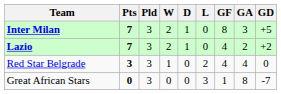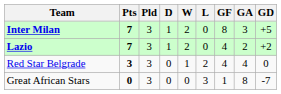 <table class=wikitable style="text-align:center">
 <tr>
 <th width=165>Team</th>
 <th width=20>Pts</th>
 <th width=20>Pld</th>
+<th width=20>D</th>
 <th width=20>W</th>
-<th width=20>D</th>
 <th width=20>L</th>
 <th width=20>GF</th>
 <th width=20>GA</th>
 <th width=20>GD</th>
 </tr>
 <tr style="background:#ccffcc">
 <td style="text-align:left"><strong> <a href='#'>Inter Milan</a></strong></td>
 <td><strong>7</strong></td>
 <td>3</td>
+<td>1</td>
 <td>2</td>
-<td>1</td>
 <td>0</td>
 <td>8</td>
 <td>3</td>
 <td>+5</td>
 </tr>
 <tr style="background:#ccffcc">
 <td style="text-align:left"><strong> <a href='#'>Lazio</a></strong></td>
 <td><strong>7</strong></td>
 <td>3</td>
+<td>1</td>
 <td>2</td>
-<td>1</td>
 <td>0</td>
 <td>4</td>
 <td>2</td>
 <td>+2</td>
 </tr>
 <tr>
 <td style="text-align:left"> <a href='#'>Red Star Belgrade</a></td>
 <td><strong>3</strong></td>
 <td>3</td>
+<td>0</td>
 <td>1</td>
-<td>0</td>
 <td>2</td>
 <td>4</td>
 <td>4</td>
 <td>0</td>
 </tr>
 <tr>
 <td style="text-align:left"> Great African Stars</td>
 <td><strong>0</strong></td>
 <td>3</td>
 <td>0</td>
 <td>0</td>
 <td>3</td>
 <td>1</td>
 <td>8</td>
 <td>-7</td>
 </tr>
 </table>
